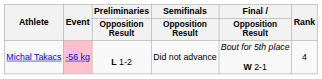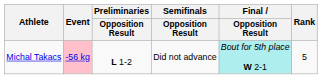 <table class="wikitable" style="font-size:90%;">
 <tr>
 <th rowspan=2>Athlete</th>
 <th rowspan=2>Event</th>
 <th>Preliminaries</th>
 <th>Semifinals</th>
 <th>Final / </th>
 <th rowspan=2>Rank</th>
 </tr>
 <tr style="font-size:95%">
 <th>Opposition<br>Result</th>
 <th>Opposition<br>Result</th>
 <th>Opposition<br>Result</th>
 </tr>
 <tr align=center>
 <td align=left><a href='#'>Michal Takacs</a></td>
 <td align=left style="background: pink;"><a href='#'>-56 kg</a></td>
 <td> <br><strong>L</strong> 1-2</td>
 <td>Did not advance</td>
-<td><em>Bout for 5th place</em><br> <br><strong>W</strong> 2-1</td>
-<td>4</td>
+<td style="background: paleturquoise;"><em>Bout for 5th place</em><br> <br><strong>W</strong> 2-1</td>
+<td>5</td>
 </tr>
 </table>
